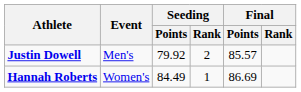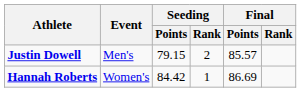 <table class=wikitable style=font-size:90%;text-align:center>
 <tr>
 <th rowspan=2>Athlete</th>
 <th rowspan=2>Event</th>
 <th colspan=2>Seeding</th>
 <th colspan=2>Final</th>
 </tr>
 <tr style=font-size:95%>
 <th>Points</th>
 <th>Rank</th>
 <th>Points</th>
 <th>Rank</th>
 </tr>
 <tr>
 <td align=left><strong><a href='#'>Justin Dowell</a></strong></td>
 <td align=left><a href='#'>Men's</a></td>
-<td>79.92</td>
+<td>79.15</td>
 <td>2</td>
 <td>85.57</td>
 <td></td>
 </tr>
 <tr>
 <td align=left><strong><a href='#'>Hannah Roberts</a></strong></td>
 <td align=left><a href='#'>Women's</a></td>
-<td>84.49</td>
+<td>84.42</td>
 <td>1</td>
 <td>86.69</td>
 <td></td>
 </tr>
 </table>
